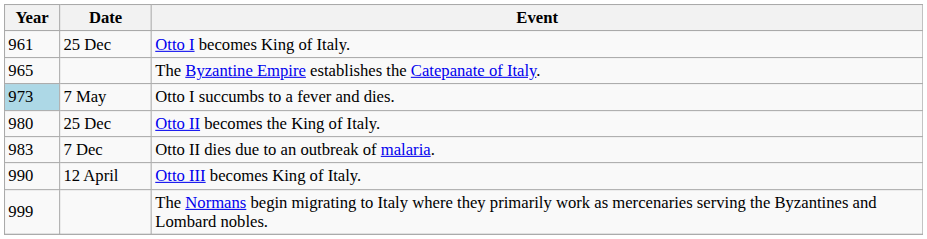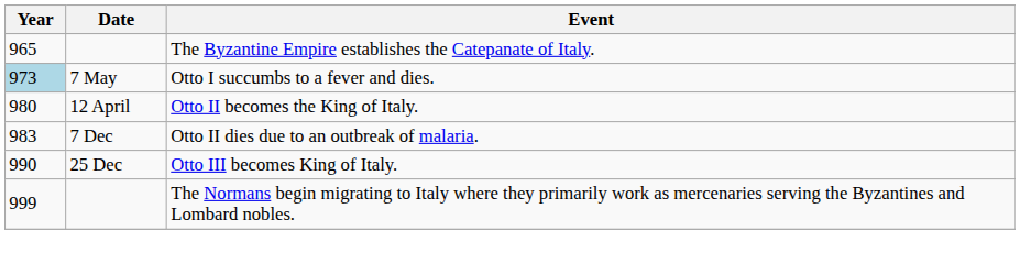 <table class="wikitable" width="100%">
 <tr>
 <th style="width:6%">Year</th>
 <th style="width:10%">Date</th>
 <th>Event</th>
 </tr>
 <tr>
-</tr>
-<tr>
-<td>961</td>
-<td>25 Dec</td>
-<td><a href='#'>Otto I</a> becomes King of Italy.</td>
 </tr>
 <tr>
 <td>965</td>
 <td></td>
 <td>The <a href='#'>Byzantine Empire</a> establishes the <a href='#'>Catepanate of Italy</a>.</td>
 </tr>
 <tr>
 <td style="background: lightblue;">973</td>
 <td>7 May</td>
 <td>Otto I succumbs to a fever and dies.</td>
 </tr>
 <tr>
 <td>980</td>
-<td>25 Dec</td>
+<td>12 April</td>
 <td><a href='#'>Otto II</a> becomes the King of Italy.</td>
 </tr>
 <tr>
 <td>983</td>
 <td>7 Dec</td>
 <td>Otto II dies due to an outbreak of <a href='#'>malaria</a>.</td>
 </tr>
 <tr>
 <td>990</td>
-<td>12 April</td>
+<td>25 Dec</td>
 <td><a href='#'>Otto III</a> becomes King of Italy.</td>
 </tr>
 <tr>
 <td>999</td>
 <td></td>
 <td>The <a href='#'>Normans</a> begin migrating to Italy where they primarily work as mercenaries serving the Byzantines and Lombard nobles.</td>
 </tr>
 <tr>
 </tr>
 </table>
